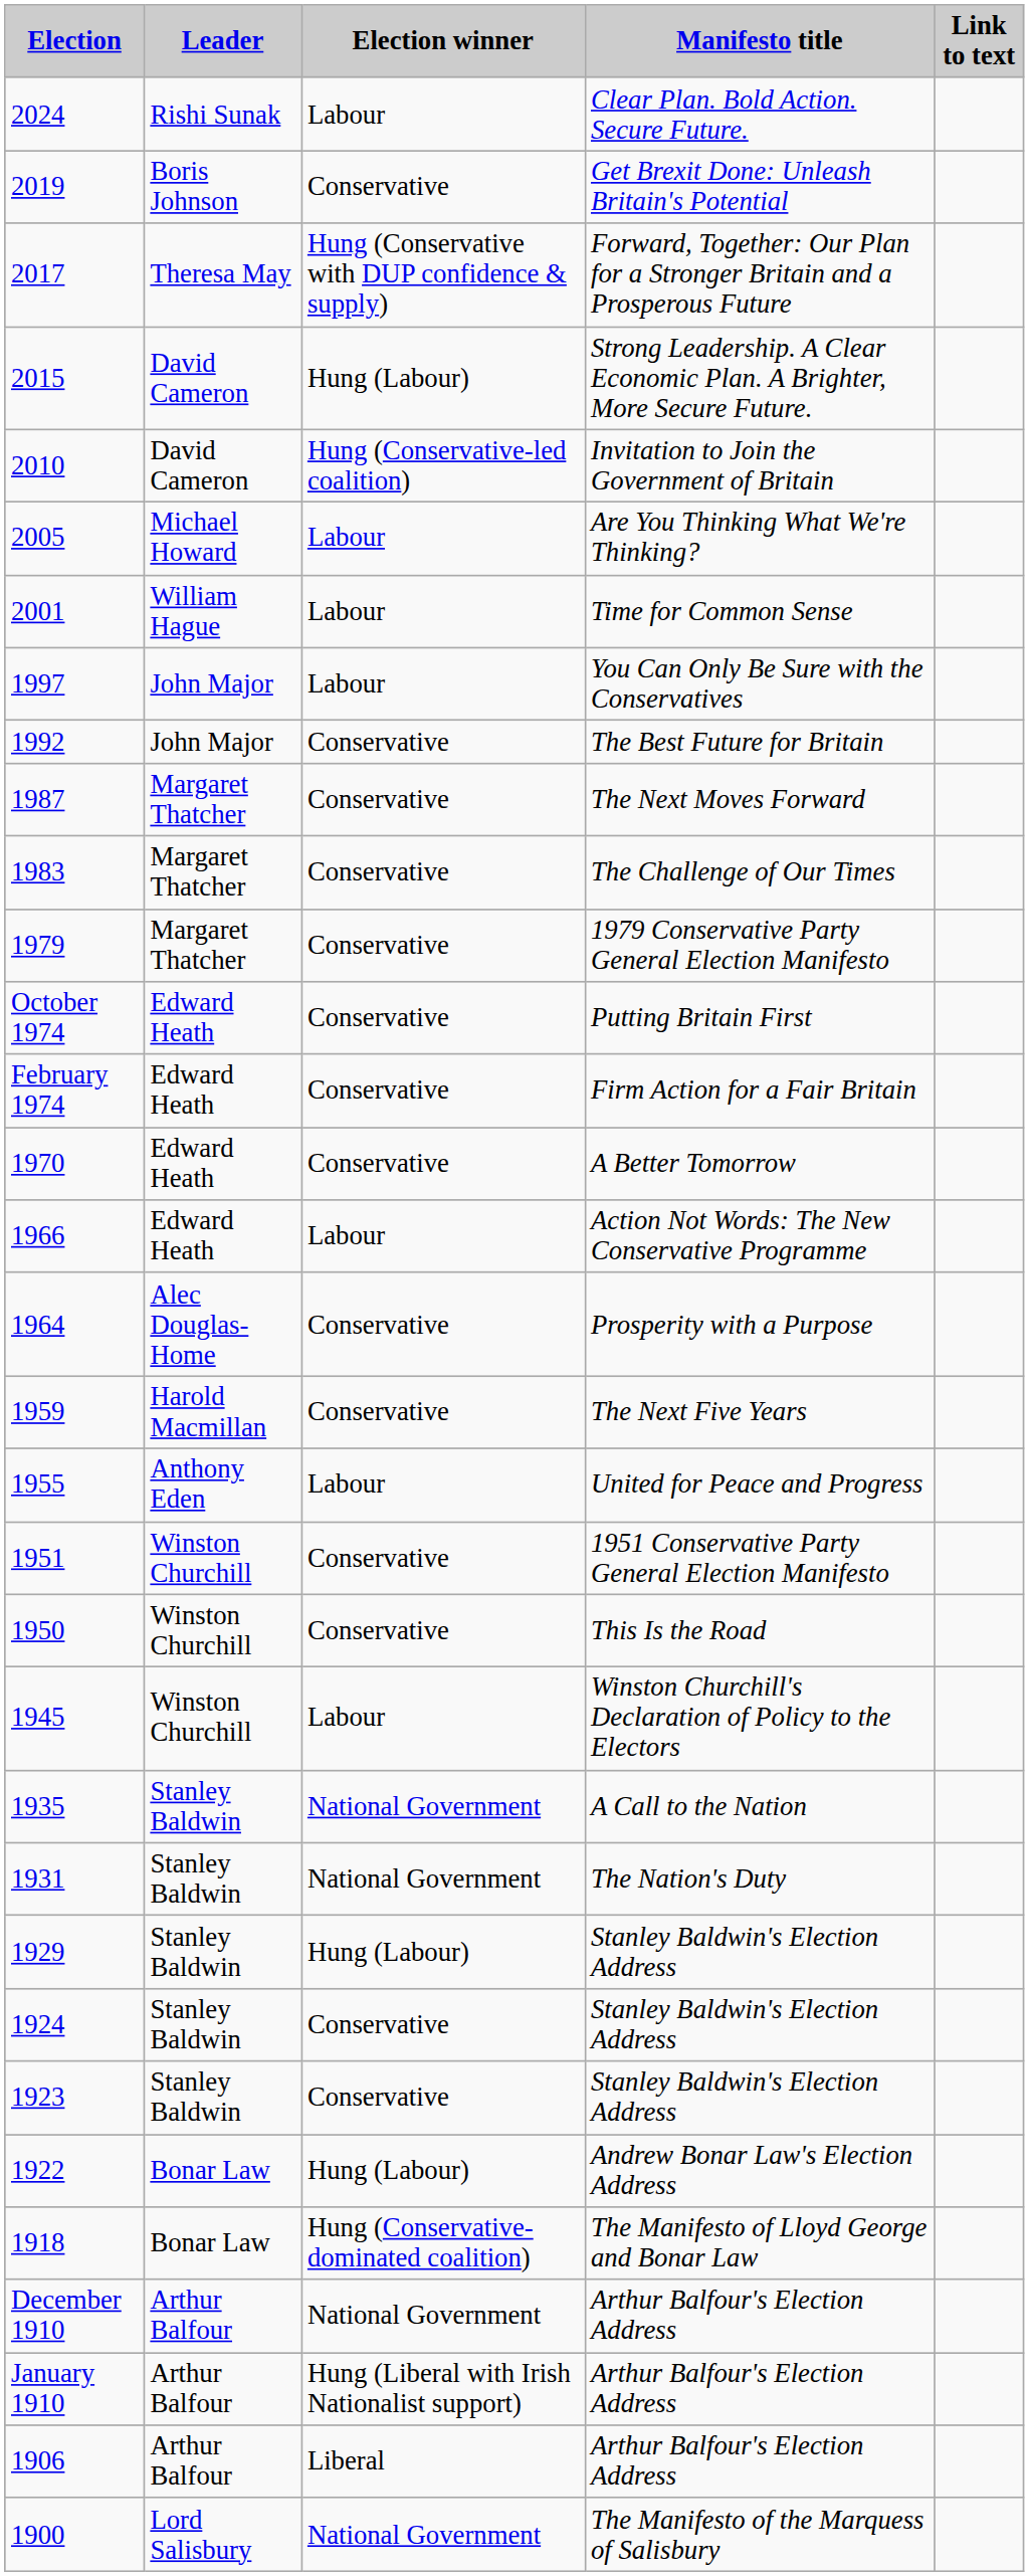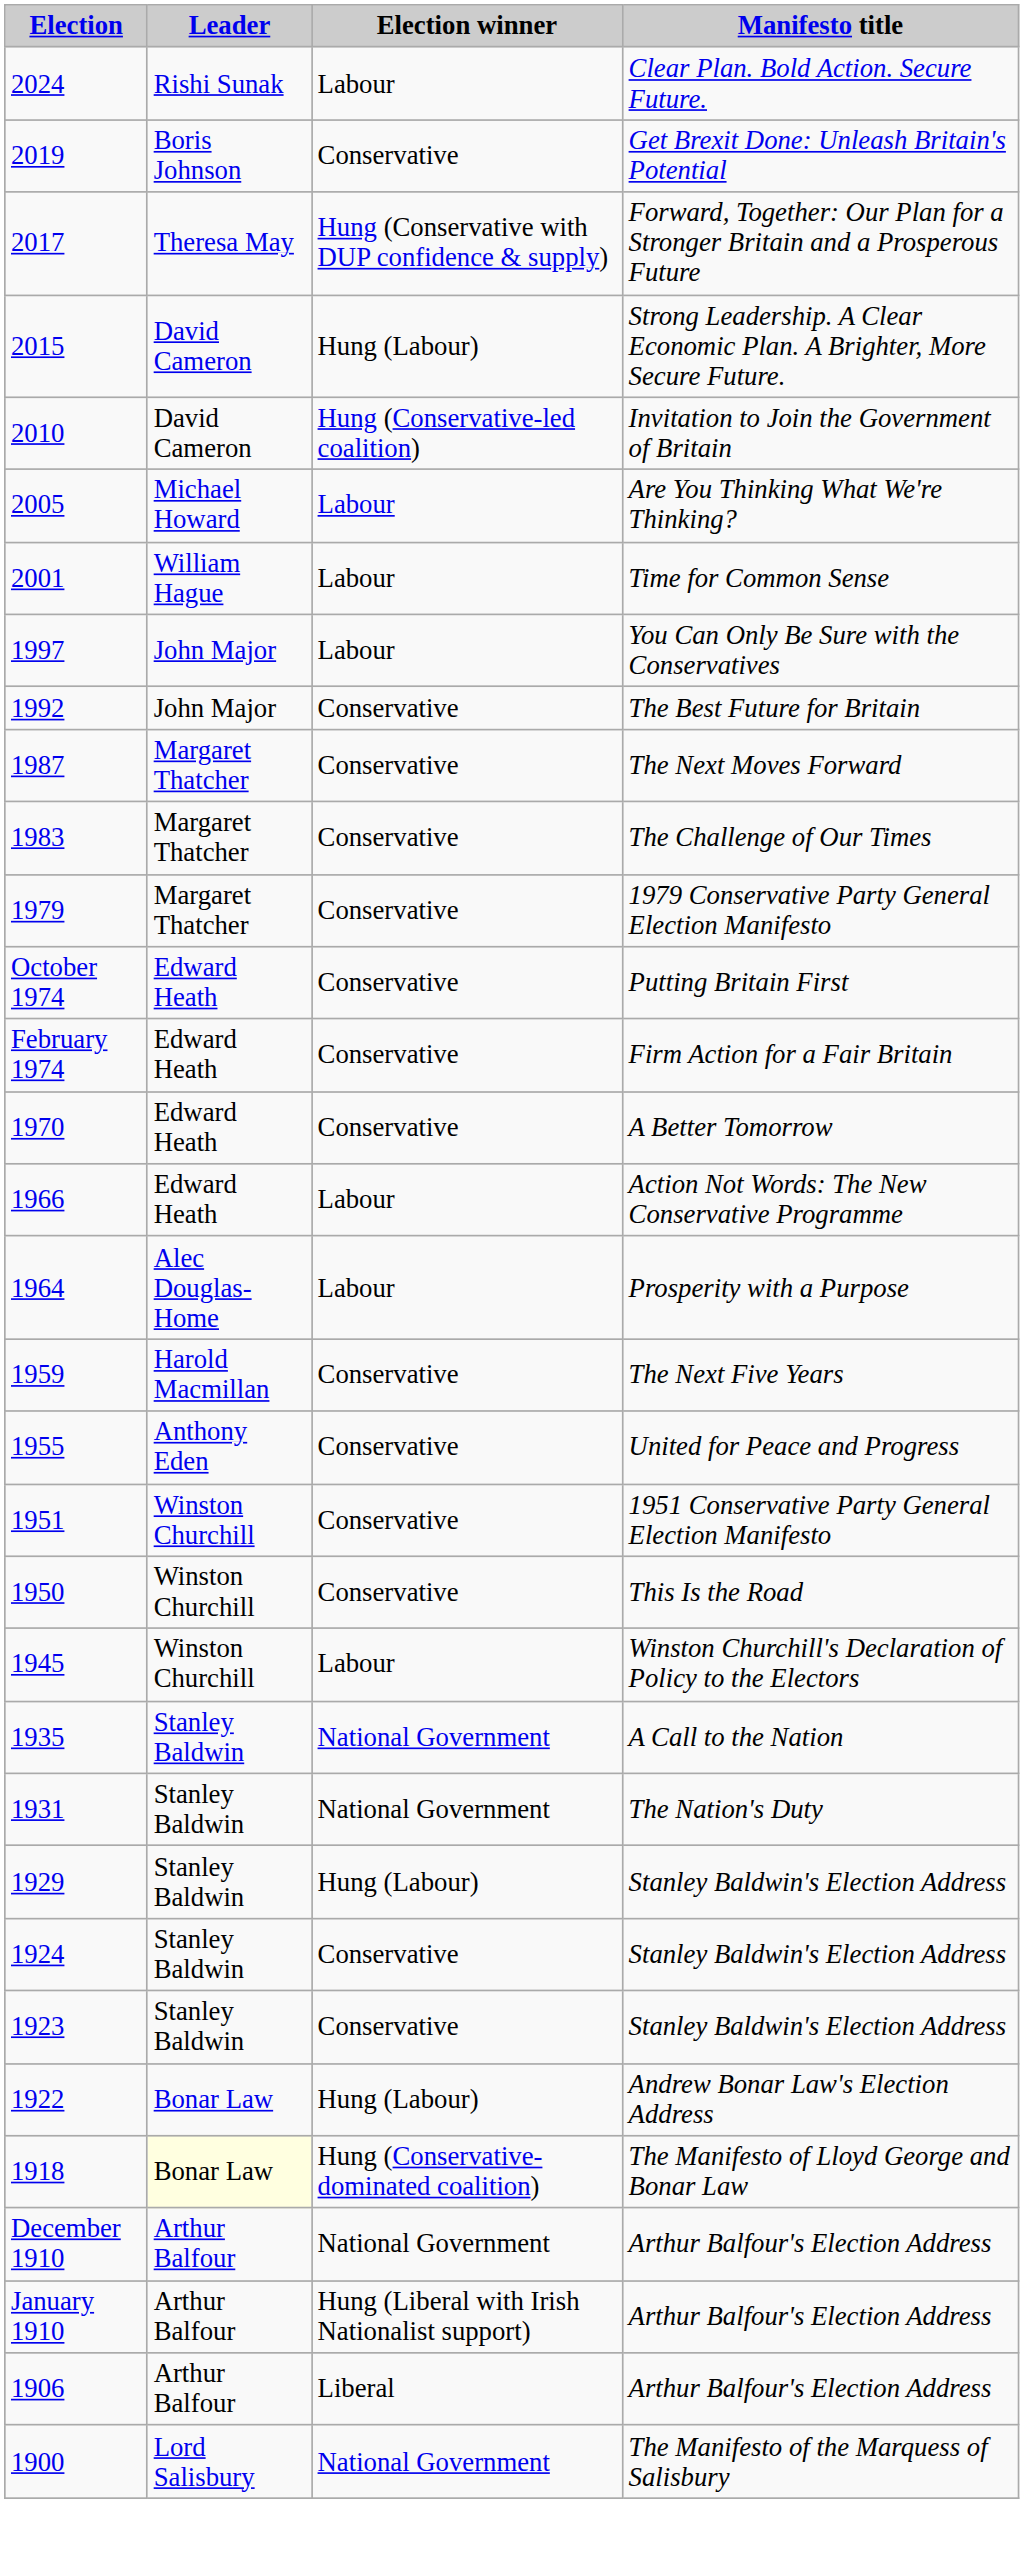 <table class="wikitable">
 <tr>
 <th style="background:#ccc;"><a href='#'>Election</a></th>
 <th style="background:#ccc;"><a href='#'>Leader</a></th>
 <th style="background:#ccc;">Election winner</th>
 <th style="background:#ccc;"><a href='#'>Manifesto</a> title</th>
-<th style="background:#ccc;">Link to text</th>
 </tr>
 <tr>
 <td><a href='#'>2024</a></td>
 <td><a href='#'>Rishi Sunak</a></td>
 <td>Labour</td>
 <td><em><a href='#'>Clear Plan. Bold Action. Secure Future.</a></em></td>
-<td></td>
 </tr>
 <tr>
 <td><a href='#'>2019</a></td>
 <td><a href='#'>Boris Johnson</a></td>
 <td>Conservative</td>
 <td><em><a href='#'>Get Brexit Done: Unleash Britain's Potential</a></em></td>
-<td></td>
 </tr>
 <tr>
 <td><a href='#'>2017</a></td>
 <td><a href='#'>Theresa May</a></td>
 <td><a href='#'>Hung</a> (Conservative with <a href='#'>DUP confidence & supply</a>)</td>
 <td><em>Forward, Together: Our Plan for a Stronger Britain and a Prosperous Future</em></td>
-<td></td>
 </tr>
 <tr>
 <td><a href='#'>2015</a></td>
 <td><a href='#'>David Cameron</a></td>
 <td>Hung (Labour)</td>
 <td><em>Strong Leadership. A Clear Economic Plan. A Brighter, More Secure Future.</em></td>
-<td></td>
 </tr>
 <tr>
 <td><a href='#'>2010</a></td>
 <td>David Cameron</td>
 <td><a href='#'>Hung</a> (<a href='#'>Conservative-led coalition</a>)</td>
 <td><em>Invitation to Join the Government of Britain</em></td>
-<td><br></td>
 </tr>
 <tr>
 <td><a href='#'>2005</a></td>
 <td><a href='#'>Michael Howard</a></td>
 <td><a href='#'>Labour</a></td>
 <td><em>Are You Thinking What We're Thinking?</em></td>
-<td></td>
 </tr>
 <tr>
 <td><a href='#'>2001</a></td>
 <td><a href='#'>William Hague</a></td>
 <td>Labour</td>
 <td><em>Time for Common Sense</em></td>
-<td></td>
 </tr>
 <tr>
 <td><a href='#'>1997</a></td>
 <td><a href='#'>John Major</a></td>
 <td>Labour</td>
 <td><em>You Can Only Be Sure with the Conservatives</em></td>
-<td></td>
 </tr>
 <tr>
 <td><a href='#'>1992</a></td>
 <td>John Major</td>
 <td>Conservative</td>
 <td><em>The Best Future for Britain</em></td>
-<td></td>
 </tr>
 <tr>
 <td><a href='#'>1987</a></td>
 <td><a href='#'>Margaret Thatcher</a></td>
 <td>Conservative</td>
 <td><em>The Next Moves Forward</em></td>
-<td></td>
 </tr>
 <tr>
 <td><a href='#'>1983</a></td>
 <td>Margaret Thatcher</td>
 <td>Conservative</td>
 <td><em>The Challenge of Our Times</em></td>
-<td></td>
 </tr>
 <tr>
 <td><a href='#'>1979</a></td>
 <td>Margaret Thatcher</td>
 <td>Conservative</td>
 <td><em>1979 Conservative Party General Election Manifesto</em></td>
-<td></td>
 </tr>
 <tr>
 <td><a href='#'>October 1974</a></td>
 <td><a href='#'>Edward Heath</a></td>
 <td>Conservative</td>
 <td><em>Putting Britain First</em></td>
-<td></td>
 </tr>
 <tr>
 <td><a href='#'>February 1974</a></td>
 <td>Edward Heath</td>
 <td>Conservative</td>
 <td><em>Firm Action for a Fair Britain</em></td>
-<td></td>
 </tr>
 <tr>
 <td><a href='#'>1970</a></td>
 <td>Edward Heath</td>
 <td>Conservative</td>
 <td><em>A Better Tomorrow</em></td>
-<td></td>
 </tr>
 <tr>
 <td><a href='#'>1966</a></td>
 <td>Edward Heath</td>
 <td>Labour</td>
 <td><em>Action Not Words: The New Conservative Programme</em></td>
-<td></td>
 </tr>
 <tr>
 <td><a href='#'>1964</a></td>
 <td><a href='#'>Alec Douglas-Home</a></td>
-<td>Conservative</td>
+<td>Labour</td>
 <td><em>Prosperity with a Purpose</em></td>
-<td></td>
 </tr>
 <tr>
 <td><a href='#'>1959</a></td>
 <td><a href='#'>Harold Macmillan</a></td>
 <td>Conservative</td>
 <td><em>The Next Five Years</em></td>
-<td></td>
 </tr>
 <tr>
 <td><a href='#'>1955</a></td>
 <td><a href='#'>Anthony Eden</a></td>
-<td>Labour</td>
+<td>Conservative</td>
 <td><em>United for Peace and Progress</em></td>
-<td></td>
 </tr>
 <tr>
 <td><a href='#'>1951</a></td>
 <td><a href='#'>Winston Churchill</a></td>
 <td>Conservative</td>
 <td><em>1951 Conservative Party General Election Manifesto</em></td>
-<td></td>
 </tr>
 <tr>
 <td><a href='#'>1950</a></td>
 <td>Winston Churchill</td>
 <td>Conservative</td>
 <td><em>This Is the Road</em></td>
-<td></td>
 </tr>
 <tr>
 <td><a href='#'>1945</a></td>
 <td>Winston Churchill</td>
 <td>Labour</td>
 <td><em>Winston Churchill's Declaration of Policy to the Electors</em></td>
-<td></td>
 </tr>
 <tr>
 <td><a href='#'>1935</a></td>
 <td><a href='#'>Stanley Baldwin</a></td>
 <td><a href='#'>National Government</a></td>
 <td><em>A Call to the Nation</em></td>
-<td></td>
 </tr>
 <tr>
 <td><a href='#'>1931</a></td>
 <td>Stanley Baldwin</td>
 <td>National Government</td>
 <td><em>The Nation's Duty</em></td>
-<td></td>
 </tr>
 <tr>
 <td><a href='#'>1929</a></td>
 <td>Stanley Baldwin</td>
 <td>Hung (Labour)</td>
 <td><em>Stanley Baldwin's Election Address</em></td>
-<td></td>
 </tr>
 <tr>
 <td><a href='#'>1924</a></td>
 <td>Stanley Baldwin</td>
 <td>Conservative</td>
 <td><em>Stanley Baldwin's Election Address</em></td>
-<td></td>
 </tr>
 <tr>
 <td><a href='#'>1923</a></td>
 <td>Stanley Baldwin</td>
 <td>Conservative</td>
 <td><em>Stanley Baldwin's Election Address</em></td>
-<td></td>
 </tr>
 <tr>
 <td><a href='#'>1922</a></td>
 <td><a href='#'>Bonar Law</a></td>
 <td>Hung (Labour)</td>
 <td><em>Andrew Bonar Law's Election Address</em></td>
-<td></td>
 </tr>
 <tr>
 <td><a href='#'>1918</a></td>
-<td>Bonar Law</td>
+<td style="background: lightyellow;">Bonar Law</td>
 <td>Hung (<a href='#'>Conservative-dominated coalition</a>)</td>
 <td><em>The Manifesto of Lloyd George and Bonar Law</em></td>
-<td></td>
 </tr>
 <tr>
 <td><a href='#'>December 1910</a></td>
 <td><a href='#'>Arthur Balfour</a></td>
 <td>National Government</td>
 <td><em>Arthur Balfour's Election Address</em></td>
-<td></td>
 </tr>
 <tr>
 <td><a href='#'>January 1910</a></td>
 <td>Arthur Balfour</td>
 <td>Hung (Liberal with Irish Nationalist support)</td>
 <td><em>Arthur Balfour's Election Address</em></td>
-<td></td>
 </tr>
 <tr>
 <td><a href='#'>1906</a></td>
 <td>Arthur Balfour</td>
 <td>Liberal</td>
 <td><em>Arthur Balfour's Election Address</em></td>
-<td></td>
 </tr>
 <tr>
 <td><a href='#'>1900</a></td>
 <td><a href='#'>Lord Salisbury</a></td>
 <td><a href='#'>National Government</a></td>
 <td><em>The Manifesto of the Marquess of Salisbury</em></td>
-<td></td>
 </tr>
 </table>
